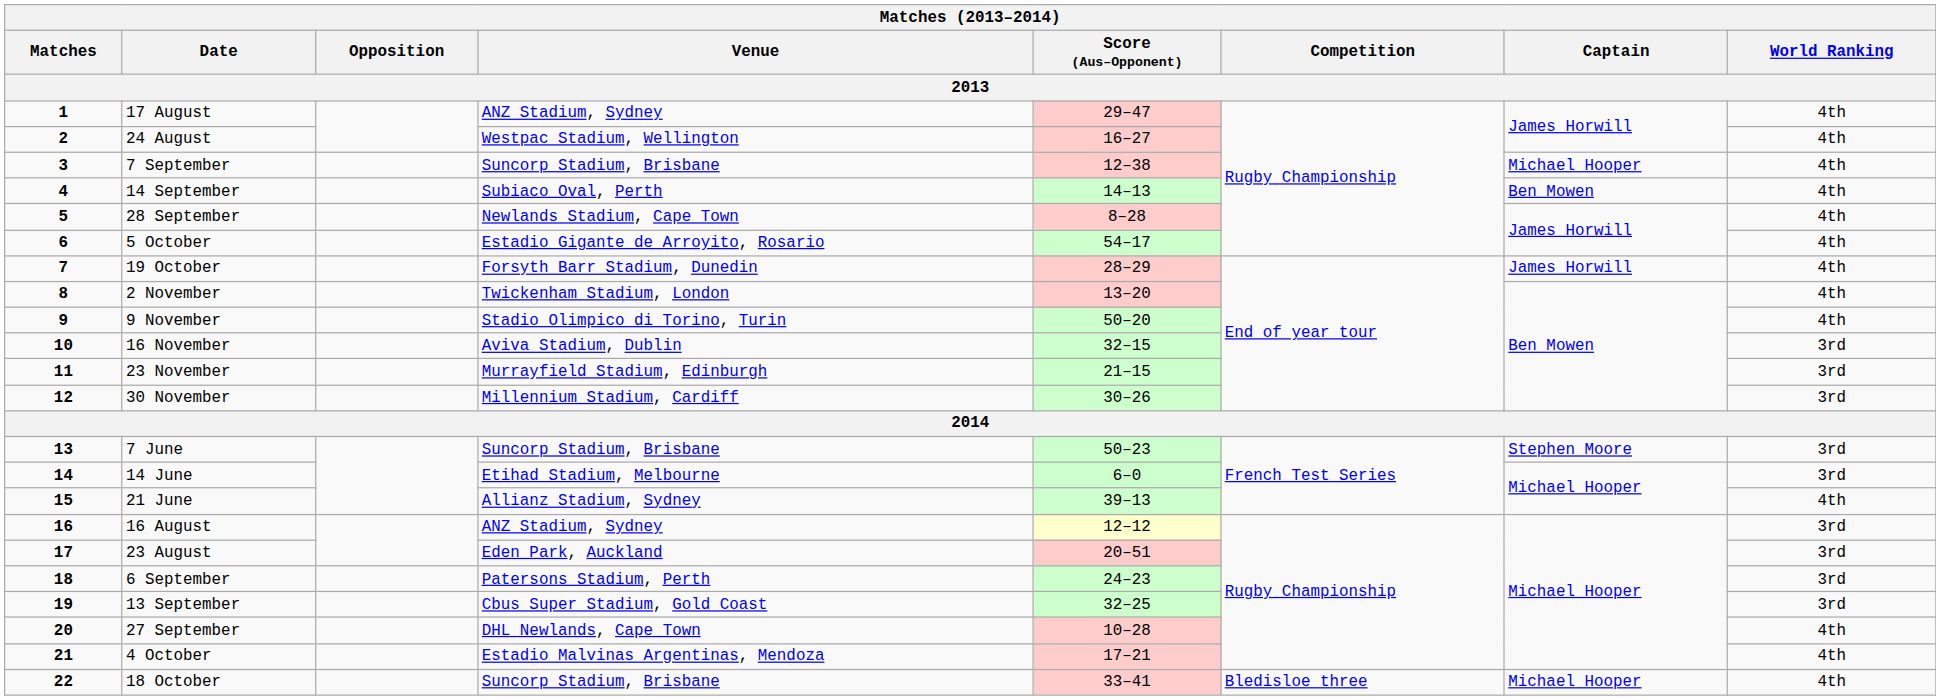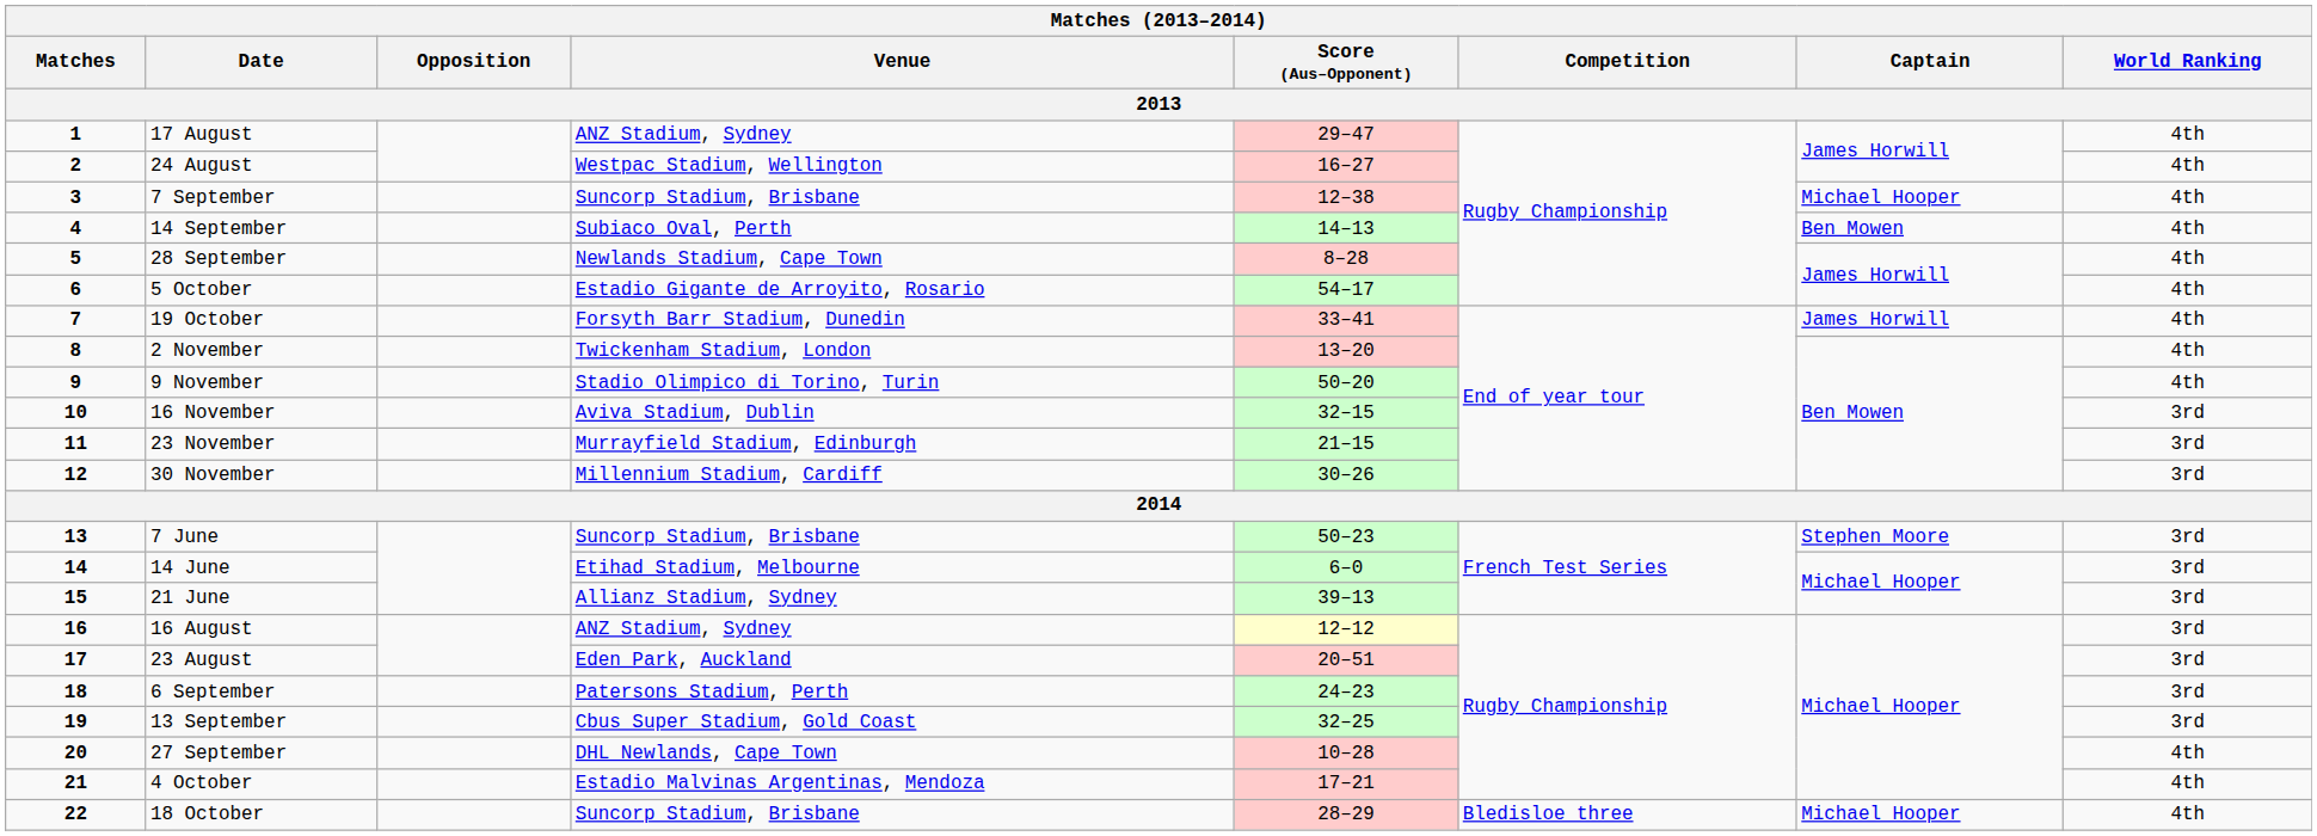 <table class="wikitable collapsible collapsed" style="width:100%">
 <tr>
 <th colspan=8>Matches (2013–2014)</th>
 </tr>
 <tr>
 <th>Matches</th>
 <th>Date</th>
 <th>Opposition</th>
 <th>Venue</th>
 <th>Score<br><small>(Aus–Opponent)</small></th>
 <th>Competition</th>
 <th>Captain</th>
 <th><a href='#'>World Ranking</a></th>
 </tr>
 <tr>
 <th colspan=8>2013</th>
 </tr>
 <tr>
 <td align=center><strong>1</strong></td>
 <td>17 August</td>
 <td rowspan=2></td>
 <td><a href='#'>ANZ Stadium</a>, <a href='#'>Sydney</a></td>
 <td align=center bgcolor=#FFCCCC>29–47</td>
 <td rowspan=6><a href='#'>Rugby Championship</a></td>
 <td rowspan=2><a href='#'>James Horwill</a></td>
 <td align=center>4th</td>
 </tr>
 <tr>
 <td align=center><strong>2</strong></td>
 <td>24 August</td>
 <td><a href='#'>Westpac Stadium</a>, <a href='#'>Wellington</a></td>
 <td align=center bgcolor=#FFCCCC>16–27</td>
 <td align=center>4th</td>
 </tr>
 <tr>
 <td align=center><strong>3</strong></td>
 <td>7 September</td>
 <td></td>
 <td><a href='#'>Suncorp Stadium</a>, <a href='#'>Brisbane</a></td>
 <td align=center bgcolor=#FFCCCC>12–38</td>
 <td><a href='#'>Michael Hooper</a></td>
 <td align=center>4th</td>
 </tr>
 <tr>
 <td align=center><strong>4</strong></td>
 <td>14 September</td>
 <td></td>
 <td><a href='#'>Subiaco Oval</a>, <a href='#'>Perth</a></td>
 <td align=center bgcolor=#CCFFCC>14–13</td>
 <td><a href='#'>Ben Mowen</a></td>
 <td align=center>4th</td>
 </tr>
 <tr>
 <td align=center><strong>5</strong></td>
 <td>28 September</td>
 <td></td>
 <td><a href='#'>Newlands Stadium</a>, <a href='#'>Cape Town</a></td>
 <td align=center bgcolor=#FFCCCC>8–28</td>
 <td rowspan=2><a href='#'>James Horwill</a></td>
 <td align=center>4th</td>
 </tr>
 <tr>
 <td align=center><strong>6</strong></td>
 <td>5 October</td>
 <td></td>
 <td><a href='#'>Estadio Gigante de Arroyito</a>, <a href='#'>Rosario</a></td>
 <td align=center bgcolor=#CCFFCC>54–17</td>
 <td align=center>4th</td>
 </tr>
 <tr>
 <td align=center><strong>7</strong></td>
 <td>19 October</td>
 <td></td>
 <td><a href='#'>Forsyth Barr Stadium</a>, <a href='#'>Dunedin</a></td>
-<td align=center bgcolor=#FFCCCC>28–29</td>
+<td align=center bgcolor=#FFCCCC>33–41</td>
 <td rowspan=6><a href='#'>End of year tour</a></td>
 <td><a href='#'>James Horwill</a></td>
 <td align=center>4th</td>
 </tr>
 <tr>
 <td align=center><strong>8</strong></td>
 <td>2 November</td>
 <td></td>
 <td><a href='#'>Twickenham Stadium</a>, <a href='#'>London</a></td>
 <td align=center bgcolor=#FFCCCC>13–20</td>
 <td rowspan=5><a href='#'>Ben Mowen</a></td>
 <td align=center>4th</td>
 </tr>
 <tr>
 <td align=center><strong>9</strong></td>
 <td>9 November</td>
 <td></td>
 <td><a href='#'>Stadio Olimpico di Torino</a>, <a href='#'>Turin</a></td>
 <td align=center bgcolor=#CCFFCC>50–20</td>
 <td align=center>4th</td>
 </tr>
 <tr>
 <td align=center><strong>10</strong></td>
 <td>16 November</td>
 <td></td>
 <td><a href='#'>Aviva Stadium</a>, <a href='#'>Dublin</a></td>
 <td align=center bgcolor=#CCFFCC>32–15</td>
 <td align=center>3rd</td>
 </tr>
 <tr>
 <td align=center><strong>11</strong></td>
 <td>23 November</td>
 <td></td>
 <td><a href='#'>Murrayfield Stadium</a>, <a href='#'>Edinburgh</a></td>
 <td align=center bgcolor=#CCFFCC>21–15</td>
 <td align=center>3rd</td>
 </tr>
 <tr>
 <td align=center><strong>12</strong></td>
 <td>30 November</td>
 <td></td>
 <td><a href='#'>Millennium Stadium</a>, <a href='#'>Cardiff</a></td>
 <td align=center bgcolor=#CCFFCC>30–26</td>
 <td align=center>3rd</td>
 </tr>
 <tr>
 <th colspan=8>2014</th>
 </tr>
 <tr>
 <td align=center><strong>13</strong></td>
 <td>7 June</td>
 <td rowspan=3></td>
 <td><a href='#'>Suncorp Stadium</a>, <a href='#'>Brisbane</a></td>
 <td align=center bgcolor=#CCFFCC>50–23</td>
 <td rowspan=3><a href='#'>French Test Series</a></td>
 <td><a href='#'>Stephen Moore</a></td>
 <td align=center>3rd</td>
 </tr>
 <tr>
 <td align=center><strong>14</strong></td>
 <td>14 June</td>
 <td><a href='#'>Etihad Stadium</a>, <a href='#'>Melbourne</a></td>
 <td align=center bgcolor=#CCFFCC>6–0</td>
 <td rowspan=2><a href='#'>Michael Hooper</a></td>
 <td align=center>3rd</td>
 </tr>
 <tr>
 <td align=center><strong>15</strong></td>
 <td>21 June</td>
 <td><a href='#'>Allianz Stadium</a>, <a href='#'>Sydney</a></td>
 <td align=center bgcolor=#CCFFCC>39–13</td>
-<td align=center>4th</td>
+<td align=center>3rd</td>
 </tr>
 <tr>
 <td align=center><strong>16</strong></td>
 <td>16 August</td>
 <td rowspan=2></td>
 <td><a href='#'>ANZ Stadium</a>, <a href='#'>Sydney</a></td>
 <td align=center bgcolor=#FFFFCC>12–12</td>
 <td rowspan=6><a href='#'>Rugby Championship</a></td>
 <td rowspan=6><a href='#'>Michael Hooper</a></td>
 <td align=center>3rd</td>
 </tr>
 <tr>
 <td align=center><strong>17</strong></td>
 <td>23 August</td>
 <td><a href='#'>Eden Park</a>, <a href='#'>Auckland</a></td>
 <td align=center bgcolor=#FFCCCC>20–51</td>
 <td align=center>3rd</td>
 </tr>
 <tr>
 <td align=center><strong>18</strong></td>
 <td>6 September</td>
 <td></td>
 <td><a href='#'>Patersons Stadium</a>, <a href='#'>Perth</a></td>
 <td align=center bgcolor=#CCFFCC>24–23</td>
 <td align=center>3rd</td>
 </tr>
 <tr>
 <td align=center><strong>19</strong></td>
 <td>13 September</td>
 <td></td>
 <td><a href='#'>Cbus Super Stadium</a>, <a href='#'>Gold Coast</a></td>
 <td align=center bgcolor=#CCFFCC>32–25</td>
 <td align=center>3rd</td>
 </tr>
 <tr>
 <td align=center><strong>20</strong></td>
 <td>27 September</td>
 <td></td>
 <td><a href='#'>DHL Newlands</a>, <a href='#'>Cape Town</a></td>
 <td align=center bgcolor=#FFCCCC>10–28</td>
 <td align=center>4th</td>
 </tr>
 <tr>
 <td align=center><strong>21</strong></td>
 <td>4 October</td>
 <td></td>
 <td><a href='#'>Estadio Malvinas Argentinas</a>, <a href='#'>Mendoza</a></td>
 <td align=center bgcolor=#FFCCCC>17–21</td>
 <td align=center>4th</td>
 </tr>
 <tr>
 <td align=center><strong>22</strong></td>
 <td>18 October</td>
 <td></td>
 <td><a href='#'>Suncorp Stadium</a>, <a href='#'>Brisbane</a></td>
-<td align=center bgcolor=#FFCCCC>33–41</td>
+<td align=center bgcolor=#FFCCCC>28–29</td>
 <td><a href='#'>Bledisloe three</a></td>
 <td><a href='#'>Michael Hooper</a></td>
 <td align=center>4th</td>
 </tr>
 </table>
